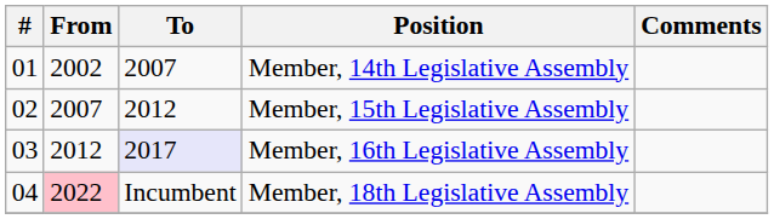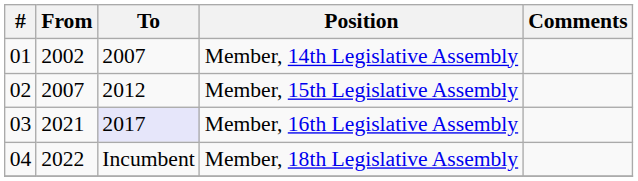 <table class="wikitable sortable">
 <tr>
 <th>#</th>
 <th>From</th>
 <th>To</th>
 <th>Position</th>
 <th>Comments</th>
 </tr>
 <tr>
 <td>01</td>
 <td>2002</td>
 <td>2007</td>
 <td>Member, <a href='#'>14th Legislative Assembly</a></td>
 <td></td>
 </tr>
 <tr>
 <td>02</td>
 <td>2007</td>
 <td>2012</td>
 <td>Member, <a href='#'>15th Legislative Assembly</a></td>
 <td></td>
 </tr>
 <tr>
 <td>03</td>
-<td>2012</td>
+<td>2021</td>
 <td style="background: lavender;">2017</td>
 <td>Member, <a href='#'>16th Legislative Assembly</a></td>
 <td></td>
 </tr>
 <tr>
 <td>04</td>
-<td style="background: pink;">2022</td>
+<td>2022</td>
 <td>Incumbent</td>
 <td>Member, <a href='#'>18th Legislative Assembly</a></td>
 <td></td>
 </tr>
 <tr>
 </tr>
 </table>
